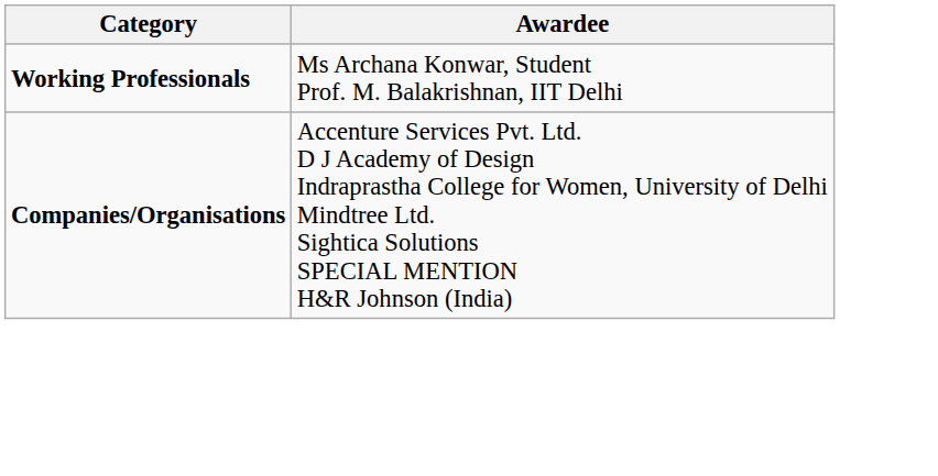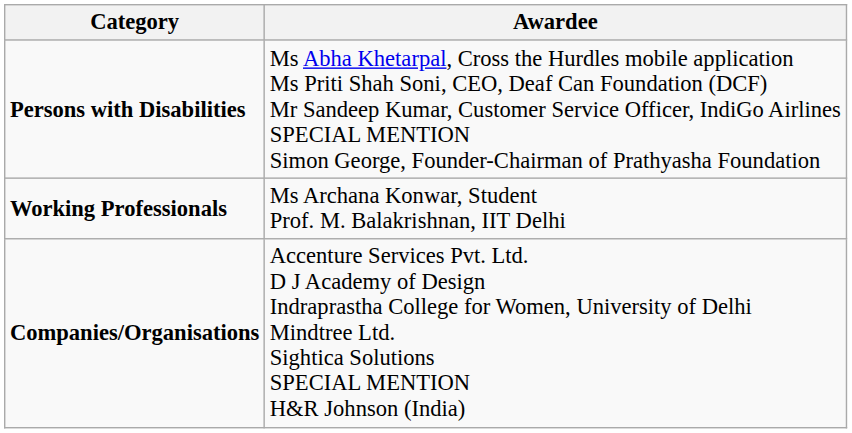 <table class="wikitable">
 <tr>
 <th>Category</th>
 <th>Awardee</th>
+</tr>
+<tr>
+<td><strong>Persons with Disabilities</strong></td>
+<td>Ms <a href='#'>Abha Khetarpal</a>, Cross the Hurdles mobile application<br>Ms Priti Shah Soni, CEO, Deaf Can Foundation (DCF)<br>Mr Sandeep Kumar, Customer Service Officer, IndiGo Airlines<br>SPECIAL MENTION<br>Simon George, Founder-Chairman of Prathyasha Foundation</td>
 </tr>
 <tr>
 <td><strong>Working Professionals</strong></td>
 <td>Ms Archana Konwar, Student<br>Prof. M. Balakrishnan, IIT Delhi</td>
 </tr>
 <tr>
 <td><strong>Companies/Organisations</strong></td>
 <td>Accenture Services Pvt. Ltd.<br>D J Academy of Design<br>Indraprastha College for Women, University of Delhi<br>Mindtree Ltd.<br>Sightica Solutions<br>SPECIAL MENTION<br>H&R Johnson (India)</td>
 </tr>
 </table>
